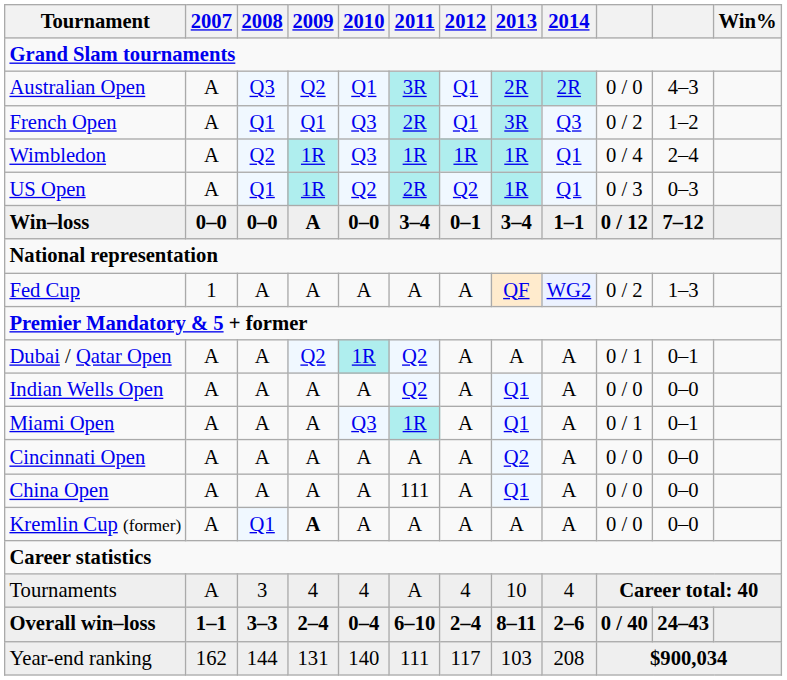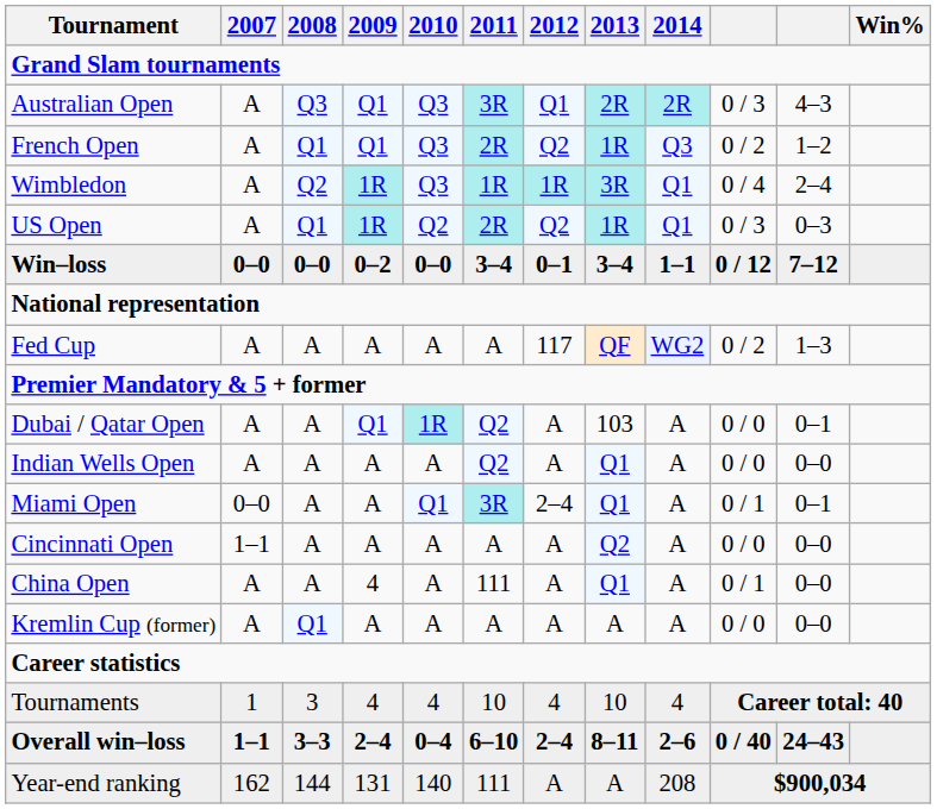 <table class=wikitable style=text-align:center;font-size:97%>
 <tr>
 <th>Tournament</th>
 <th><a href='#'>2007</a></th>
 <th><a href='#'>2008</a></th>
 <th><a href='#'>2009</a></th>
 <th><a href='#'>2010</a></th>
 <th><a href='#'>2011</a></th>
 <th><a href='#'>2012</a></th>
 <th><a href='#'>2013</a></th>
 <th><a href='#'>2014</a></th>
 <th></th>
 <th></th>
 <th>Win%</th>
 </tr>
 <tr>
 <td colspan="12" style="text-align:left;"><strong><a href='#'>Grand Slam tournaments</a></strong></td>
 </tr>
 <tr>
 <td style="text-align:left;"><a href='#'>Australian Open</a></td>
 <td>A</td>
 <td bgcolor=f0f8ff><a href='#'>Q3</a></td>
-<td bgcolor=f0f8ff><a href='#'>Q2</a></td>
 <td bgcolor=f0f8ff><a href='#'>Q1</a></td>
+<td bgcolor=f0f8ff><a href='#'>Q3</a></td>
 <td style="background:#afeeee;"><a href='#'>3R</a></td>
 <td bgcolor=f0f8ff><a href='#'>Q1</a></td>
 <td style="background:#afeeee;"><a href='#'>2R</a></td>
 <td style="background:#afeeee;"><a href='#'>2R</a></td>
-<td>0 / 0</td>
+<td>0 / 3</td>
 <td>4–3</td>
 <td></td>
 </tr>
 <tr>
 <td style="text-align:left;"><a href='#'>French Open</a></td>
 <td>A</td>
 <td bgcolor=f0f8ff><a href='#'>Q1</a></td>
 <td bgcolor=f0f8ff><a href='#'>Q1</a></td>
 <td bgcolor=f0f8ff><a href='#'>Q3</a></td>
 <td style="background:#afeeee;"><a href='#'>2R</a></td>
-<td bgcolor=f0f8ff><a href='#'>Q1</a></td>
-<td style="background:#afeeee;"><a href='#'>3R</a></td>
+<td bgcolor=f0f8ff><a href='#'>Q2</a></td>
+<td style="background:#afeeee;"><a href='#'>1R</a></td>
 <td bgcolor=f0f8ff><a href='#'>Q3</a></td>
 <td>0 / 2</td>
 <td>1–2</td>
 <td></td>
 </tr>
 <tr>
 <td style="text-align:left;"><a href='#'>Wimbledon</a></td>
 <td>A</td>
 <td bgcolor=f0f8ff><a href='#'>Q2</a></td>
 <td style="background:#afeeee;"><a href='#'>1R</a></td>
 <td bgcolor=f0f8ff><a href='#'>Q3</a></td>
 <td style="background:#afeeee;"><a href='#'>1R</a></td>
 <td style="background:#afeeee;"><a href='#'>1R</a></td>
-<td style="background:#afeeee;"><a href='#'>1R</a></td>
+<td style="background:#afeeee;"><a href='#'>3R</a></td>
 <td bgcolor=f0f8ff><a href='#'>Q1</a></td>
 <td>0 / 4</td>
 <td>2–4</td>
 <td></td>
 </tr>
 <tr>
 <td style="text-align:left;"><a href='#'>US Open</a></td>
 <td>A</td>
 <td bgcolor=f0f8ff><a href='#'>Q1</a></td>
 <td style="background:#afeeee;"><a href='#'>1R</a></td>
 <td bgcolor=f0f8ff><a href='#'>Q2</a></td>
 <td style="background:#afeeee;"><a href='#'>2R</a></td>
 <td bgcolor=f0f8ff><a href='#'>Q2</a></td>
 <td style="background:#afeeee;"><a href='#'>1R</a></td>
 <td bgcolor=f0f8ff><a href='#'>Q1</a></td>
 <td>0 / 3</td>
 <td>0–3</td>
 <td></td>
 </tr>
 <tr style="font-weight:bold; background:#efefef;">
 <td style=text-align:left>Win–loss</td>
 <td>0–0</td>
 <td>0–0</td>
-<td>A</td>
+<td>0–2</td>
 <td>0–0</td>
 <td>3–4</td>
 <td>0–1</td>
 <td>3–4</td>
 <td>1–1</td>
 <td>0 / 12</td>
 <td>7–12</td>
 <td></td>
 </tr>
 <tr>
 <td colspan="12" style="text-align:left;"><strong>National representation</strong></td>
 </tr>
 <tr>
 <td style="text-align:left;"><a href='#'>Fed Cup</a></td>
-<td>1</td>
 <td>A</td>
 <td>A</td>
 <td>A</td>
 <td>A</td>
 <td>A</td>
+<td>117</td>
 <td style="background:#ffebcd;"><a href='#'>QF</a></td>
 <td style="background:#ecf2ff;"><a href='#'>WG2</a></td>
 <td>0 / 2</td>
 <td>1–3</td>
 <td></td>
 </tr>
 <tr>
 <td colspan="12" style="text-align:left;"><strong><a href='#'>Premier Mandatory & 5</a> + former</strong></td>
 </tr>
 <tr>
 <td align="left"><a href='#'>Dubai</a> / <a href='#'>Qatar Open</a></td>
 <td>A</td>
 <td>A</td>
-<td bgcolor=f0f8ff><a href='#'>Q2</a></td>
+<td bgcolor=f0f8ff><a href='#'>Q1</a></td>
 <td style="background:#afeeee;"><a href='#'>1R</a></td>
 <td bgcolor=f0f8ff><a href='#'>Q2</a></td>
 <td>A</td>
+<td>103</td>
 <td>A</td>
-<td>A</td>
-<td>0 / 1</td>
+<td>0 / 0</td>
 <td>0–1</td>
 <td></td>
 </tr>
 <tr>
 <td align=left><a href='#'>Indian Wells Open</a></td>
 <td>A</td>
 <td>A</td>
 <td>A</td>
 <td>A</td>
 <td bgcolor=f0f8ff><a href='#'>Q2</a></td>
 <td>A</td>
 <td bgcolor=f0f8ff><a href='#'>Q1</a></td>
 <td>A</td>
 <td>0 / 0</td>
 <td>0–0</td>
 <td></td>
 </tr>
 <tr>
 <td align=left><a href='#'>Miami Open</a></td>
+<td>0–0</td>
 <td>A</td>
 <td>A</td>
-<td>A</td>
-<td bgcolor=f0f8ff><a href='#'>Q3</a></td>
-<td style="background:#afeeee;"><a href='#'>1R</a></td>
-<td>A</td>
+<td bgcolor=f0f8ff><a href='#'>Q1</a></td>
+<td style="background:#afeeee;"><a href='#'>3R</a></td>
+<td>2–4</td>
 <td bgcolor=f0f8ff><a href='#'>Q1</a></td>
 <td>A</td>
 <td>0 / 1</td>
 <td>0–1</td>
 <td></td>
 </tr>
 <tr>
 <td align="left"><a href='#'>Cincinnati Open</a></td>
-<td>A</td>
+<td>1–1</td>
 <td>A</td>
 <td>A</td>
 <td>A</td>
 <td>A</td>
 <td>A</td>
 <td bgcolor=f0f8ff><a href='#'>Q2</a></td>
 <td>A</td>
 <td>0 / 0</td>
 <td>0–0</td>
 <td></td>
 </tr>
 <tr>
 <td align=left><a href='#'>China Open</a></td>
 <td>A</td>
 <td>A</td>
-<td>A</td>
+<td>4</td>
 <td>A</td>
 <td>111</td>
 <td>A</td>
 <td bgcolor=f0f8ff><a href='#'>Q1</a></td>
 <td>A</td>
-<td>0 / 0</td>
+<td>0 / 1</td>
 <td>0–0</td>
 <td></td>
 </tr>
 <tr>
 <td align="left"><a href='#'>Kremlin Cup</a> <small>(former)</small></td>
 <td>A</td>
 <td bgcolor=f0f8ff><a href='#'>Q1</a></td>
-<td><strong>A</strong></td>
+<td>A</td>
 <td>A</td>
 <td>A</td>
 <td>A</td>
 <td>A</td>
 <td>A</td>
 <td>0 / 0</td>
 <td>0–0</td>
 <td></td>
 </tr>
 <tr>
 <td colspan="12" style="text-align:left;"><strong>Career statistics</strong></td>
 </tr>
 <tr style="background:#efefef;">
 <td style=text-align:left>Tournaments</td>
-<td>A</td>
+<td>1</td>
 <td>3</td>
 <td>4</td>
 <td>4</td>
-<td>A</td>
+<td>10</td>
 <td>4</td>
 <td>10</td>
 <td>4</td>
 <td colspan="3"><strong>Career total: 40</strong></td>
 </tr>
 <tr style="font-weight:bold; background:#efefef;">
 <td style=text-align:left>Overall win–loss</td>
 <td>1–1</td>
 <td>3–3</td>
 <td>2–4</td>
 <td>0–4</td>
 <td>6–10</td>
 <td>2–4</td>
 <td>8–11</td>
 <td>2–6</td>
 <td>0 / 40</td>
 <td>24–43</td>
 <td></td>
 </tr>
 <tr style="background:#efefef;">
 <td align=left>Year-end ranking</td>
 <td>162</td>
 <td>144</td>
 <td>131</td>
 <td>140</td>
 <td>111</td>
-<td>117</td>
-<td>103</td>
+<td>A</td>
+<td>A</td>
 <td>208</td>
 <td colspan="3"><strong>$900,034</strong></td>
 </tr>
 </table>
